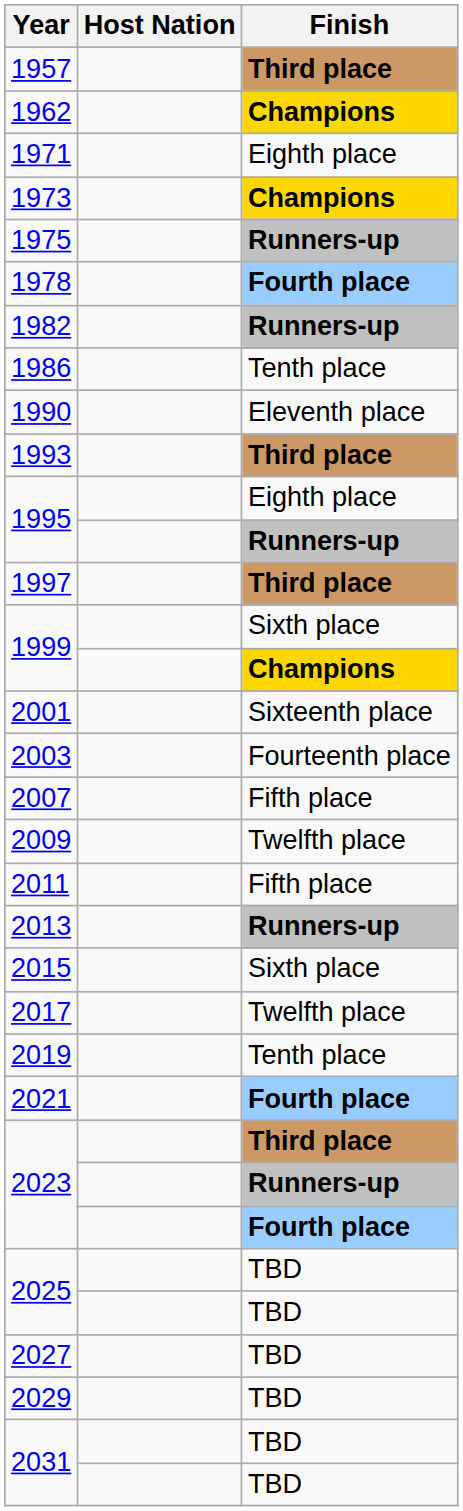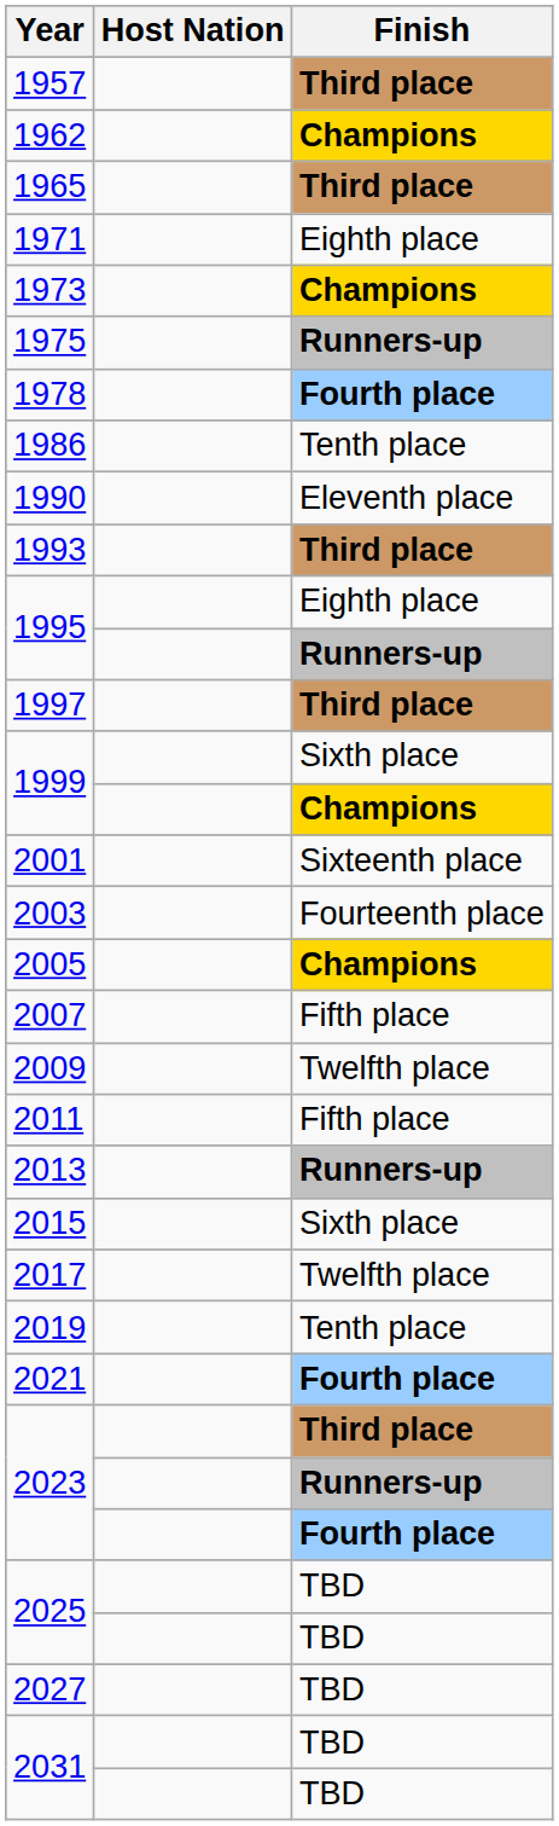 <table class="wikitable">
 <tr>
 <th>Year</th>
 <th>Host Nation</th>
 <th>Finish</th>
 </tr>
 <tr>
 <td><a href='#'>1957</a></td>
 <td></td>
 <td bgcolor=#CC9966><strong>Third place</strong></td>
 </tr>
 <tr>
 <td><a href='#'>1962</a></td>
 <td></td>
 <td bgcolor=gold><strong>Champions</strong></td>
+</tr>
+<tr>
+<td><a href='#'>1965</a></td>
+<td></td>
+<td bgcolor=#CC9966><strong>Third place</strong></td>
 </tr>
 <tr>
 <td><a href='#'>1971</a></td>
 <td></td>
 <td>Eighth place</td>
 </tr>
 <tr>
 <td><a href='#'>1973</a></td>
 <td></td>
 <td bgcolor=gold><strong>Champions</strong></td>
 </tr>
 <tr>
 <td><a href='#'>1975</a></td>
 <td></td>
 <td bgcolor=Silver><strong>Runners-up</strong></td>
 </tr>
 <tr>
 <td><a href='#'>1978</a></td>
 <td></td>
 <td bgcolor=#9acdff><strong>Fourth place</strong></td>
-</tr>
-<tr>
-<td><a href='#'>1982</a></td>
-<td></td>
-<td bgcolor=Silver><strong>Runners-up</strong></td>
 </tr>
 <tr>
 <td><a href='#'>1986</a></td>
 <td></td>
 <td>Tenth place</td>
 </tr>
 <tr>
 <td><a href='#'>1990</a></td>
 <td></td>
 <td>Eleventh place</td>
 </tr>
 <tr>
 <td><a href='#'>1993</a></td>
 <td></td>
 <td bgcolor=#CC9966><strong>Third place</strong></td>
 </tr>
 <tr>
 <td rowspan=2><a href='#'>1995</a></td>
 <td></td>
 <td>Eighth place</td>
 </tr>
 <tr>
 <td></td>
 <td bgcolor=Silver><strong>Runners-up</strong></td>
 </tr>
 <tr>
 <td><a href='#'>1997</a></td>
 <td></td>
 <td bgcolor=#CC9966><strong>Third place</strong></td>
 </tr>
 <tr>
 <td rowspan=2><a href='#'>1999</a></td>
 <td></td>
 <td>Sixth place</td>
 </tr>
 <tr>
 <td></td>
 <td bgcolor=gold><strong>Champions</strong></td>
 </tr>
 <tr>
 <td><a href='#'>2001</a></td>
 <td></td>
 <td>Sixteenth place</td>
 </tr>
 <tr>
 <td><a href='#'>2003</a></td>
 <td></td>
 <td>Fourteenth place</td>
+</tr>
+<tr>
+<td><a href='#'>2005</a></td>
+<td></td>
+<td bgcolor=gold><strong>Champions</strong></td>
 </tr>
 <tr>
 <td><a href='#'>2007</a></td>
 <td></td>
 <td>Fifth place</td>
 </tr>
 <tr>
 <td><a href='#'>2009</a></td>
 <td></td>
 <td>Twelfth place</td>
 </tr>
 <tr>
 <td><a href='#'>2011</a></td>
 <td></td>
 <td>Fifth place</td>
 </tr>
 <tr>
 <td><a href='#'>2013</a></td>
 <td></td>
 <td bgcolor=Silver><strong>Runners-up</strong></td>
 </tr>
 <tr>
 <td><a href='#'>2015</a></td>
 <td></td>
 <td>Sixth place</td>
 </tr>
 <tr>
 <td><a href='#'>2017</a></td>
 <td></td>
 <td>Twelfth place</td>
 </tr>
 <tr>
 <td><a href='#'>2019</a></td>
 <td></td>
 <td>Tenth place</td>
 </tr>
 <tr>
 <td><a href='#'>2021</a></td>
 <td></td>
 <td bgcolor=#9acdff><strong>Fourth place</strong></td>
 </tr>
 <tr>
 <td rowspan=3><a href='#'>2023</a></td>
 <td></td>
 <td bgcolor=#CC9966><strong>Third place</strong></td>
 </tr>
 <tr>
 <td></td>
 <td bgcolor=Silver><strong>Runners-up</strong></td>
 </tr>
 <tr>
 <td></td>
 <td bgcolor=#9acdff><strong>Fourth place</strong></td>
 </tr>
 <tr>
 <td rowspan=2><a href='#'>2025</a></td>
 <td></td>
 <td>TBD</td>
 </tr>
 <tr>
 <td></td>
 <td>TBD</td>
 </tr>
 <tr>
 <td><a href='#'>2027</a></td>
 <td></td>
 <td>TBD</td>
 </tr>
 <tr>
-<td><a href='#'>2029</a></td>
-<td></td>
-<td>TBD</td>
-</tr>
-<tr>
 <td rowspan=2><a href='#'>2031</a></td>
 <td></td>
 <td>TBD</td>
 </tr>
 <tr>
 <td></td>
 <td>TBD</td>
 </tr>
 </table>
